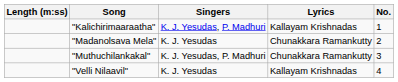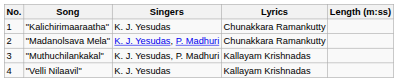 <table class="wikitable" style="font-size:95%;">
 <tr>
-<th>Length (m:ss)</th>
+<th>No.</th>
 <th>Song</th>
 <th>Singers</th>
 <th>Lyrics</th>
-<th>No.</th>
+<th>Length (m:ss)</th>
 </tr>
 <tr>
+<td>1</td>
+<td>"Kalichirimaaraatha"</td>
+<td>K. J. Yesudas</td>
+<td>Chunakkara Ramankutty</td>
 <td></td>
-<td>"Kalichirimaaraatha"</td>
-<td><a href='#'>K. J. Yesudas</a>, <a href='#'>P. Madhuri</a></td>
-<td>Kallayam Krishnadas</td>
-<td>1</td>
 </tr>
 <tr>
+<td>2</td>
+<td>"Madanolsava Mela"</td>
+<td><a href='#'>K. J. Yesudas</a>, <a href='#'>P. Madhuri</a></td>
+<td>Chunakkara Ramankutty</td>
 <td></td>
-<td>"Madanolsava Mela"</td>
-<td>K. J. Yesudas</td>
-<td>Chunakkara Ramankutty</td>
-<td>2</td>
 </tr>
 <tr>
-<td></td>
+<td>3</td>
 <td>"Muthuchilankakal"</td>
 <td>K. J. Yesudas, P. Madhuri</td>
-<td>Chunakkara Ramankutty</td>
-<td>3</td>
+<td>Kallayam Krishnadas</td>
+<td></td>
 </tr>
 <tr>
-<td></td>
+<td>4</td>
 <td>"Velli Nilaavil"</td>
 <td>K. J. Yesudas</td>
 <td>Kallayam Krishnadas</td>
-<td>4</td>
+<td></td>
 </tr>
 </table>
